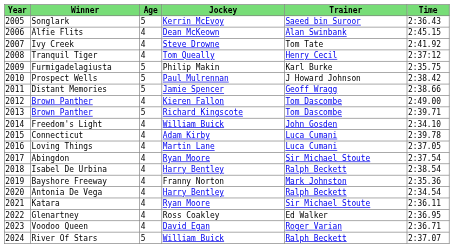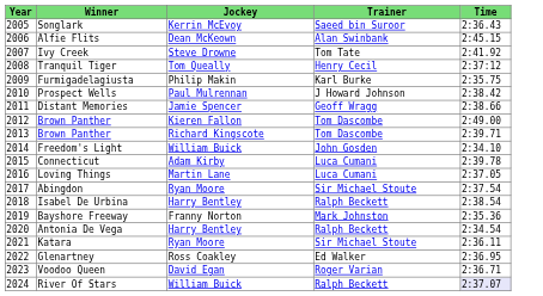 <table class = "sortable" | border="1" style="border-collapse: collapse; font-size:90%">
 <tr bgcolor="#77dd77" align="center">
 <th style="width:36px"><strong>Year</strong></th>
 <th style="width:160px"><strong>Winner</strong></th>
-<th style="width:30px"><strong>Age</strong></th>
 <th style="width:180px"><strong>Jockey</strong></th>
 <th style="width:180px"><strong>Trainer</strong></th>
 <th style="width:60px"><strong>Time</strong></th>
 </tr>
 <tr>
 <td>2005</td>
 <td>Songlark</td>
-<td>5</td>
 <td><a href='#'>Kerrin McEvoy</a></td>
 <td><a href='#'>Saeed bin Suroor</a></td>
 <td>2:36.43</td>
 </tr>
 <tr>
 <td>2006</td>
 <td>Alfie Flits</td>
-<td>4</td>
 <td><a href='#'>Dean McKeown</a></td>
 <td><a href='#'>Alan Swinbank</a></td>
 <td>2:45.15</td>
 </tr>
 <tr>
 <td>2007</td>
 <td>Ivy Creek</td>
-<td>4</td>
 <td><a href='#'>Steve Drowne</a></td>
 <td>Tom Tate</td>
 <td>2:41.92</td>
 </tr>
 <tr>
 <td>2008</td>
 <td>Tranquil Tiger</td>
-<td>4</td>
 <td><a href='#'>Tom Queally</a></td>
 <td><a href='#'>Henry Cecil</a></td>
 <td>2:37:12</td>
 </tr>
 <tr>
 <td>2009</td>
 <td>Furmigadelagiusta</td>
-<td>5</td>
 <td>Philip Makin</td>
 <td>Karl Burke</td>
 <td>2:35.75</td>
 </tr>
 <tr>
 <td>2010</td>
 <td>Prospect Wells</td>
-<td>5</td>
 <td><a href='#'>Paul Mulrennan</a></td>
 <td>J Howard Johnson</td>
 <td>2:38.42</td>
 </tr>
 <tr>
 <td>2011</td>
 <td>Distant Memories</td>
-<td>5</td>
 <td><a href='#'>Jamie Spencer</a></td>
 <td><a href='#'>Geoff Wragg</a></td>
 <td>2:38.66</td>
 </tr>
 <tr>
 <td>2012</td>
 <td><a href='#'>Brown Panther</a></td>
-<td>4</td>
 <td><a href='#'>Kieren Fallon</a></td>
 <td><a href='#'>Tom Dascombe</a></td>
 <td>2:49.00</td>
 </tr>
 <tr>
 <td>2013</td>
 <td><a href='#'>Brown Panther</a></td>
-<td>5</td>
 <td><a href='#'>Richard Kingscote</a></td>
 <td><a href='#'>Tom Dascombe</a></td>
 <td>2:39.71</td>
 </tr>
 <tr>
 <td>2014</td>
 <td>Freedom's Light</td>
-<td>4</td>
 <td><a href='#'>William Buick</a></td>
 <td><a href='#'>John Gosden</a></td>
 <td>2:34.10</td>
 </tr>
 <tr>
 <td>2015</td>
 <td>Connecticut</td>
-<td>4</td>
 <td><a href='#'>Adam Kirby</a></td>
 <td><a href='#'>Luca Cumani</a></td>
 <td>2:39.78</td>
 </tr>
 <tr>
 <td>2016</td>
 <td>Loving Things</td>
-<td>4</td>
 <td><a href='#'>Martin Lane</a></td>
 <td><a href='#'>Luca Cumani</a></td>
 <td>2:37.05</td>
 </tr>
 <tr>
 <td>2017</td>
 <td>Abingdon</td>
-<td>4</td>
 <td><a href='#'>Ryan Moore</a></td>
 <td><a href='#'>Sir Michael Stoute</a></td>
 <td>2:37.54</td>
 </tr>
 <tr>
 <td>2018</td>
 <td>Isabel De Urbina</td>
-<td>4</td>
 <td><a href='#'>Harry Bentley</a></td>
 <td><a href='#'>Ralph Beckett</a></td>
 <td>2:38.54</td>
 </tr>
 <tr>
 <td>2019</td>
 <td>Bayshore Freeway</td>
-<td>4</td>
 <td>Franny Norton</td>
 <td><a href='#'>Mark Johnston</a></td>
 <td>2:35.36</td>
 </tr>
 <tr>
 <td>2020</td>
 <td>Antonia De Vega</td>
-<td>4</td>
 <td><a href='#'>Harry Bentley</a></td>
 <td><a href='#'>Ralph Beckett</a></td>
 <td>2:34.54</td>
 </tr>
 <tr>
 <td>2021</td>
 <td>Katara</td>
-<td>4</td>
 <td><a href='#'>Ryan Moore</a></td>
 <td><a href='#'>Sir Michael Stoute</a></td>
 <td>2:36.11</td>
 </tr>
 <tr>
 <td>2022</td>
 <td>Glenartney</td>
-<td>4</td>
 <td>Ross Coakley</td>
 <td>Ed Walker</td>
 <td>2:36.95</td>
 </tr>
 <tr>
 <td>2023</td>
 <td>Voodoo Queen</td>
-<td>4</td>
 <td><a href='#'>David Egan</a></td>
 <td><a href='#'>Roger Varian</a></td>
 <td>2:36.71</td>
 </tr>
 <tr>
 <td>2024</td>
 <td>River Of Stars</td>
-<td>5</td>
 <td><a href='#'>William Buick</a></td>
 <td><a href='#'>Ralph Beckett</a></td>
-<td>2:37.07</td>
+<td style="background: lavender;">2:37.07</td>
 </tr>
 </table>
